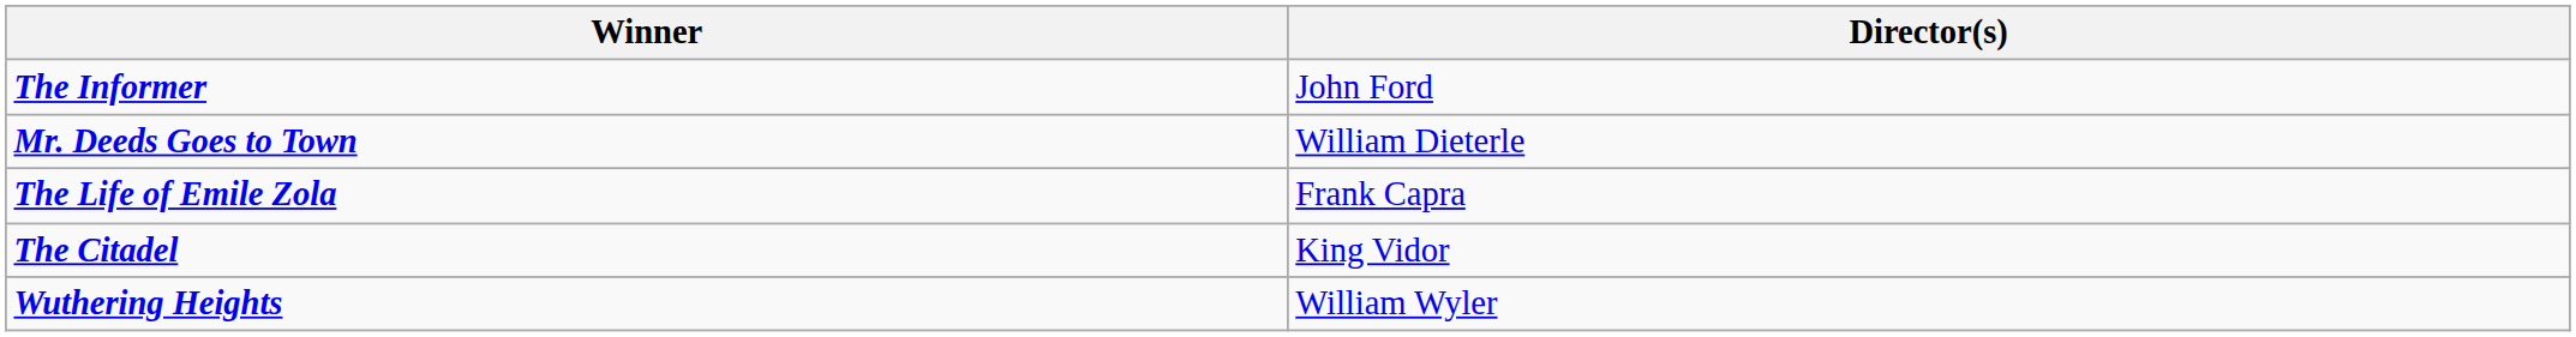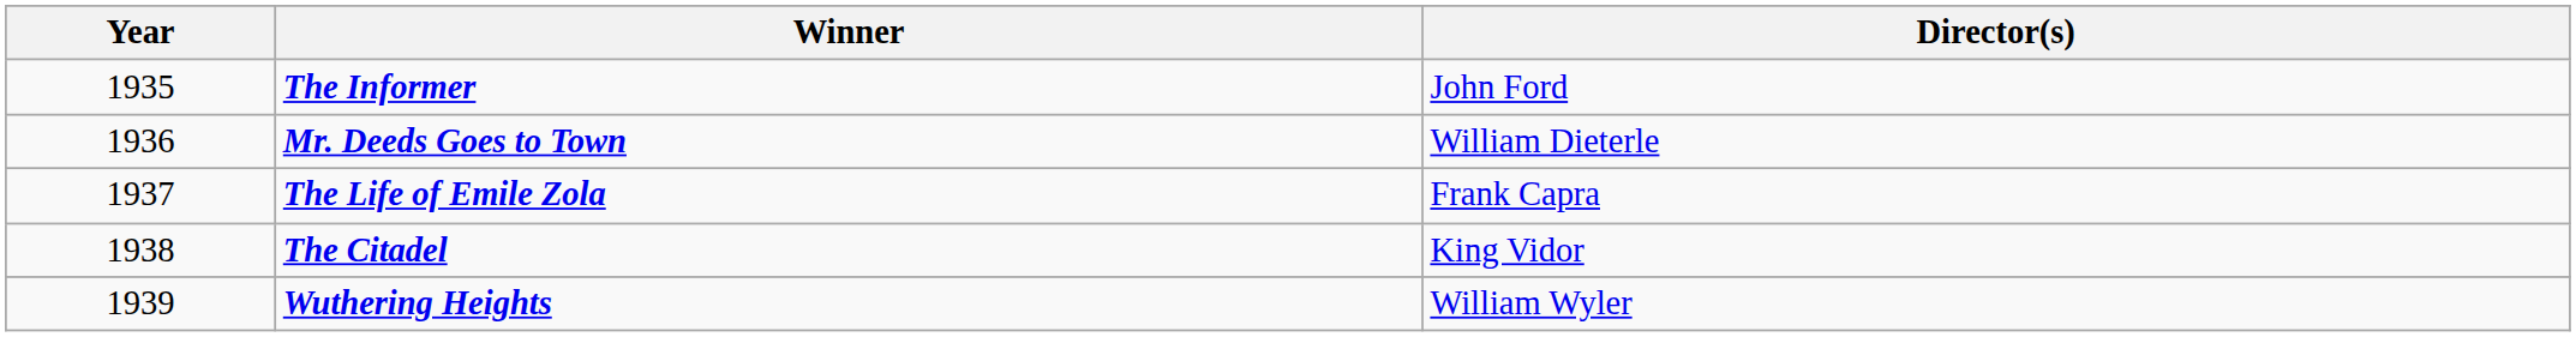 <table class="wikitable" width="95%" cellpadding="5">
 <tr>
+<th width="100"><strong>Year</strong></th>
 <th width="450"><strong>Winner</strong></th>
 <th width="450"><strong>Director(s)</strong></th>
 </tr>
 <tr>
+<td style="text-align:center;">1935</td>
 <td><strong><em><a href='#'>The Informer</a></em></strong></td>
 <td><a href='#'>John Ford</a></td>
 </tr>
 <tr>
+<td style="text-align:center;">1936</td>
 <td><strong><em><a href='#'>Mr. Deeds Goes to Town</a></em></strong></td>
 <td><a href='#'>William Dieterle</a></td>
 </tr>
 <tr>
+<td style="text-align:center;">1937</td>
 <td><strong><em><a href='#'>The Life of Emile Zola</a></em></strong></td>
 <td><a href='#'>Frank Capra</a></td>
 </tr>
 <tr>
+<td style="text-align:center;">1938</td>
 <td><strong><em><a href='#'>The Citadel</a></em></strong></td>
 <td><a href='#'>King Vidor</a></td>
 </tr>
 <tr>
+<td style="text-align:center;">1939</td>
 <td><strong><em><a href='#'>Wuthering Heights</a></em></strong></td>
 <td><a href='#'>William Wyler</a></td>
 </tr>
 </table>
